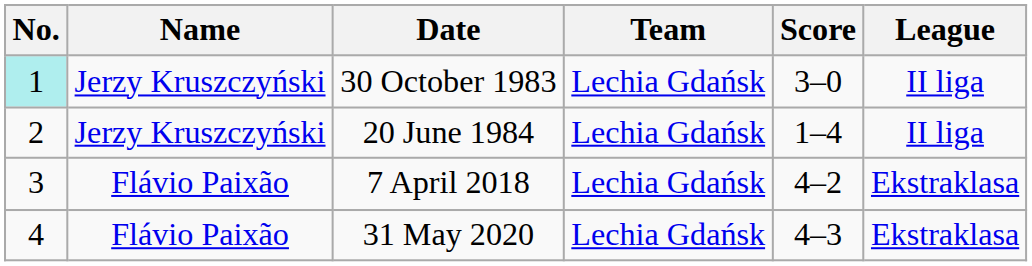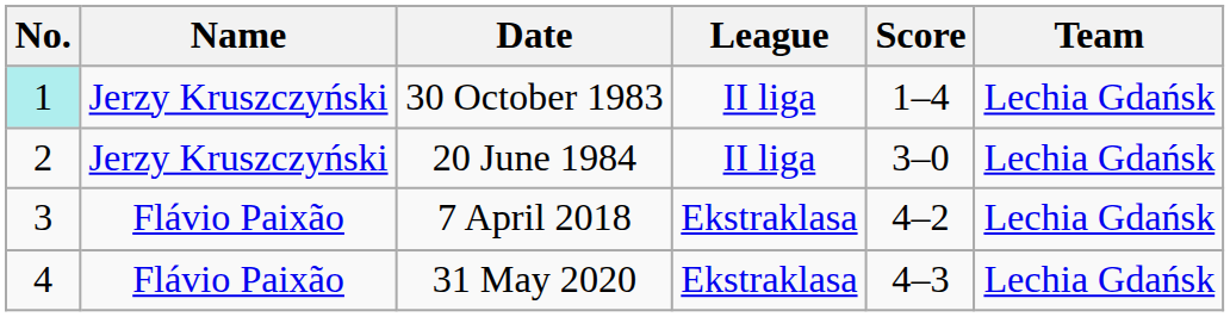 <table class="wikitable" style="text-align: center">
 <tr>
 <th>No.</th>
 <th>Name</th>
 <th>Date</th>
+<th>League</th>
+<th>Score</th>
 <th>Team</th>
-<th>Score</th>
-<th>League</th>
 </tr>
 <tr>
 <td style="background: paleturquoise;">1</td>
 <td><a href='#'>Jerzy Kruszczyński</a></td>
 <td>30 October 1983</td>
+<td><a href='#'>II liga</a></td>
+<td>1–4</td>
 <td><a href='#'>Lechia Gdańsk</a></td>
-<td>3–0</td>
-<td><a href='#'>II liga</a></td>
 </tr>
 <tr>
 <td>2</td>
 <td><a href='#'>Jerzy Kruszczyński</a></td>
 <td>20 June 1984</td>
+<td><a href='#'>II liga</a></td>
+<td>3–0</td>
 <td><a href='#'>Lechia Gdańsk</a></td>
-<td>1–4</td>
-<td><a href='#'>II liga</a></td>
 </tr>
 <tr>
 <td>3</td>
 <td><a href='#'>Flávio Paixão</a></td>
 <td>7 April 2018</td>
+<td><a href='#'>Ekstraklasa</a></td>
+<td>4–2</td>
 <td><a href='#'>Lechia Gdańsk</a></td>
-<td>4–2</td>
-<td><a href='#'>Ekstraklasa</a></td>
 </tr>
 <tr>
 <td>4</td>
 <td><a href='#'>Flávio Paixão</a></td>
 <td>31 May 2020</td>
+<td><a href='#'>Ekstraklasa</a></td>
+<td>4–3</td>
 <td><a href='#'>Lechia Gdańsk</a></td>
-<td>4–3</td>
-<td><a href='#'>Ekstraklasa</a></td>
 </tr>
 </table>
